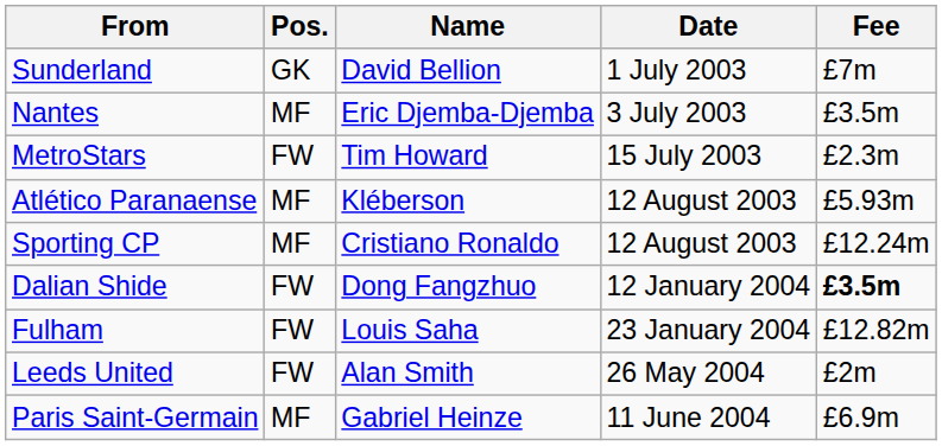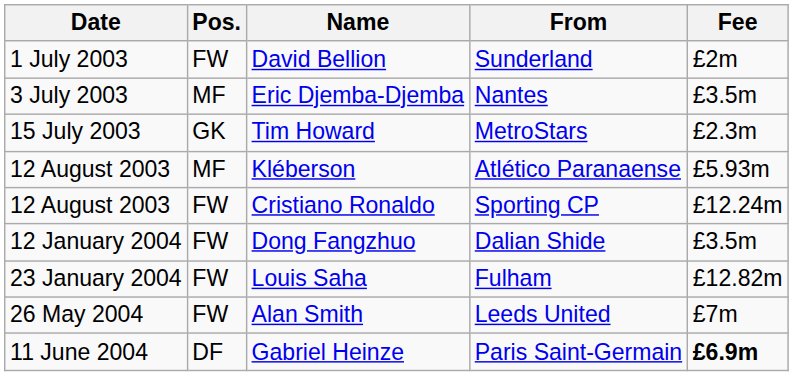 <table class="wikitable">
 <tr>
-<th>From</th>
+<th>Date</th>
 <th>Pos.</th>
 <th>Name</th>
-<th>Date</th>
+<th>From</th>
 <th>Fee</th>
 </tr>
 <tr>
+<td>1 July 2003</td>
+<td>FW</td>
+<td> <a href='#'>David Bellion</a></td>
 <td> <a href='#'>Sunderland</a></td>
+<td>£2m</td>
+</tr>
+<tr>
+<td>3 July 2003</td>
+<td>MF</td>
+<td> <a href='#'>Eric Djemba-Djemba</a></td>
+<td> <a href='#'>Nantes</a></td>
+<td>£3.5m</td>
+</tr>
+<tr>
+<td>15 July 2003</td>
 <td>GK</td>
-<td> <a href='#'>David Bellion</a></td>
-<td>1 July 2003</td>
+<td> <a href='#'>Tim Howard</a></td>
+<td> <a href='#'>MetroStars</a></td>
+<td>£2.3m</td>
+</tr>
+<tr>
+<td>12 August 2003</td>
+<td>MF</td>
+<td> <a href='#'>Kléberson</a></td>
+<td> <a href='#'>Atlético Paranaense</a></td>
+<td>£5.93m</td>
+</tr>
+<tr>
+<td>12 August 2003</td>
+<td>FW</td>
+<td> <a href='#'>Cristiano Ronaldo</a></td>
+<td> <a href='#'>Sporting CP</a></td>
+<td>£12.24m</td>
+</tr>
+<tr>
+<td>12 January 2004</td>
+<td>FW</td>
+<td> <a href='#'>Dong Fangzhuo</a></td>
+<td> <a href='#'>Dalian Shide</a></td>
+<td>£3.5m</td>
+</tr>
+<tr>
+<td>23 January 2004</td>
+<td>FW</td>
+<td> <a href='#'>Louis Saha</a></td>
+<td> <a href='#'>Fulham</a></td>
+<td>£12.82m</td>
+</tr>
+<tr>
+<td>26 May 2004</td>
+<td>FW</td>
+<td> <a href='#'>Alan Smith</a></td>
+<td> <a href='#'>Leeds United</a></td>
 <td>£7m</td>
 </tr>
 <tr>
-<td> <a href='#'>Nantes</a></td>
-<td>MF</td>
-<td> <a href='#'>Eric Djemba-Djemba</a></td>
-<td>3 July 2003</td>
-<td>£3.5m</td>
-</tr>
-<tr>
-<td> <a href='#'>MetroStars</a></td>
-<td>FW</td>
-<td> <a href='#'>Tim Howard</a></td>
-<td>15 July 2003</td>
-<td>£2.3m</td>
-</tr>
-<tr>
-<td> <a href='#'>Atlético Paranaense</a></td>
-<td>MF</td>
-<td> <a href='#'>Kléberson</a></td>
-<td>12 August 2003</td>
-<td>£5.93m</td>
-</tr>
-<tr>
-<td> <a href='#'>Sporting CP</a></td>
-<td>MF</td>
-<td> <a href='#'>Cristiano Ronaldo</a></td>
-<td>12 August 2003</td>
-<td>£12.24m</td>
-</tr>
-<tr>
-<td> <a href='#'>Dalian Shide</a></td>
-<td>FW</td>
-<td> <a href='#'>Dong Fangzhuo</a></td>
-<td>12 January 2004</td>
-<td><strong>£3.5m</strong></td>
-</tr>
-<tr>
-<td> <a href='#'>Fulham</a></td>
-<td>FW</td>
-<td> <a href='#'>Louis Saha</a></td>
-<td>23 January 2004</td>
-<td>£12.82m</td>
-</tr>
-<tr>
-<td> <a href='#'>Leeds United</a></td>
-<td>FW</td>
-<td> <a href='#'>Alan Smith</a></td>
-<td>26 May 2004</td>
-<td>£2m</td>
-</tr>
-<tr>
+<td>11 June 2004</td>
+<td>DF</td>
+<td> <a href='#'>Gabriel Heinze</a></td>
 <td> <a href='#'>Paris Saint-Germain</a></td>
-<td>MF</td>
-<td> <a href='#'>Gabriel Heinze</a></td>
-<td>11 June 2004</td>
-<td>£6.9m</td>
+<td><strong>£6.9m</strong></td>
 </tr>
 </table>
